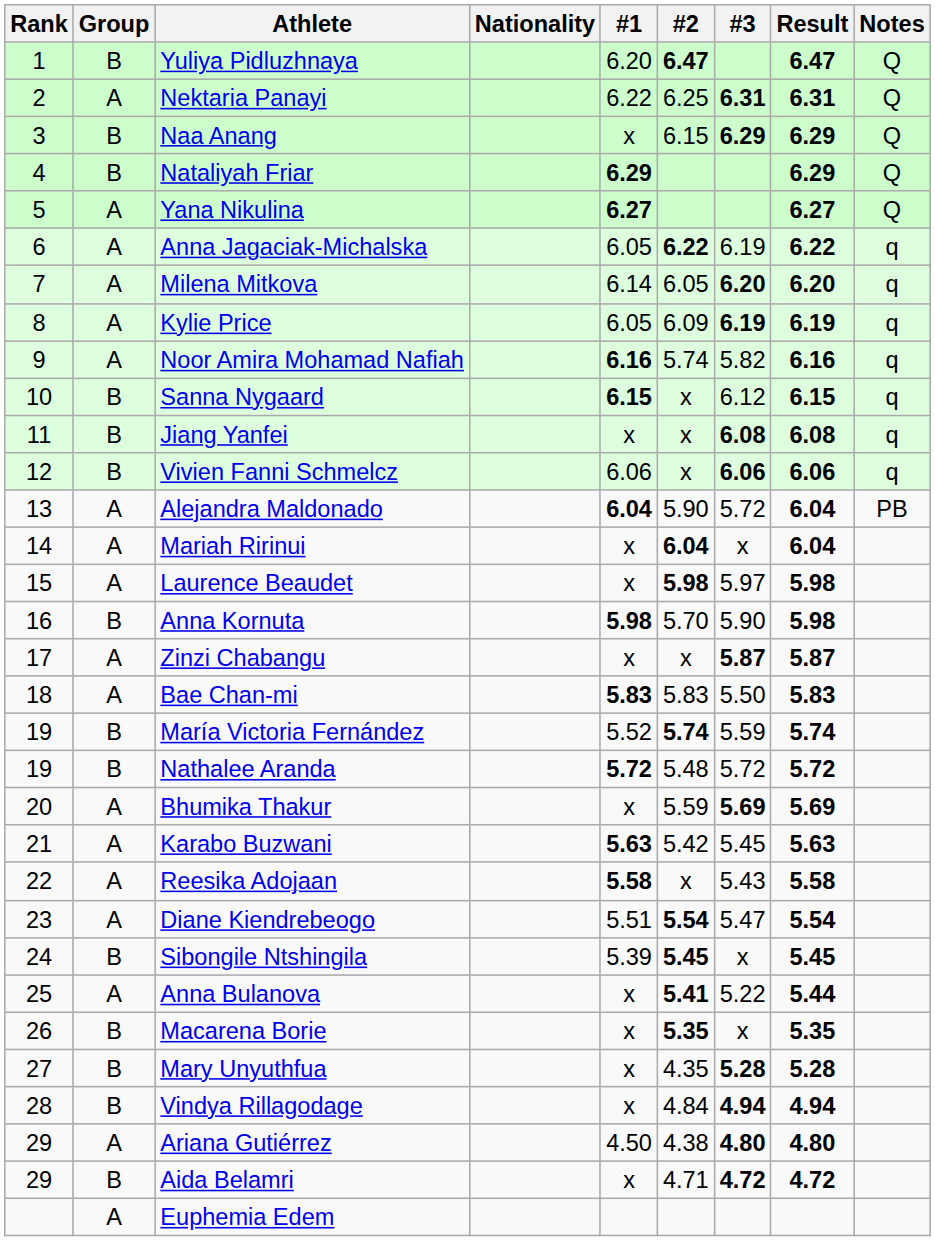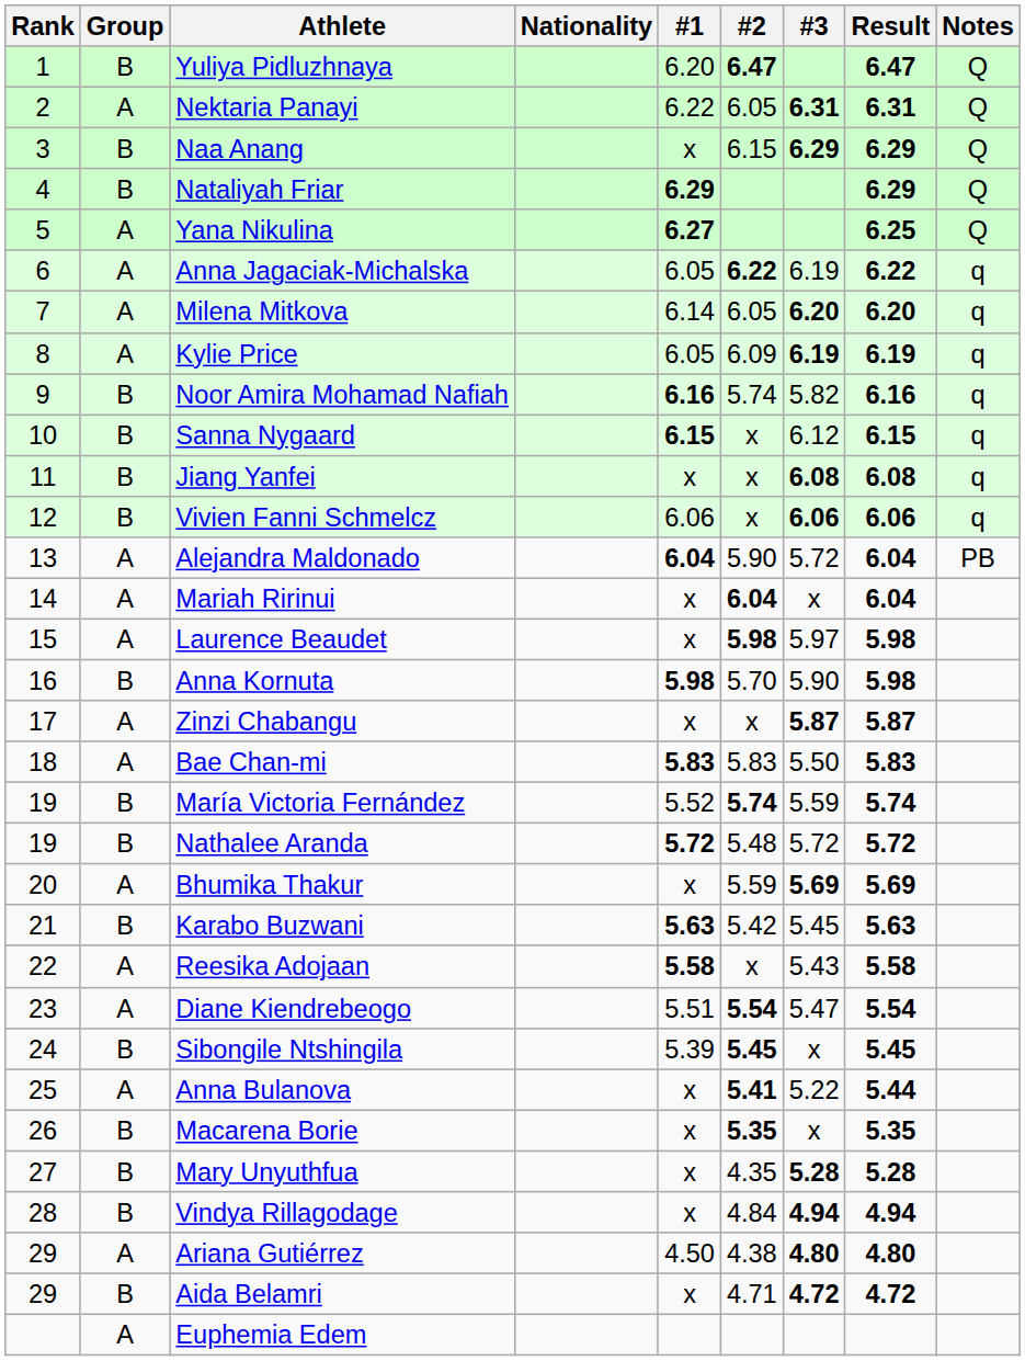 <table class="wikitable sortable" style="text-align:center;font-size:95%">
 <tr>
 <th>Rank</th>
 <th>Group</th>
 <th>Athlete</th>
 <th>Nationality</th>
 <th>#1</th>
 <th>#2</th>
 <th>#3</th>
 <th>Result</th>
 <th>Notes</th>
 </tr>
 <tr bgcolor=ccffcc>
 <td>1</td>
 <td>B</td>
 <td align="left"><a href='#'>Yuliya Pidluzhnaya</a></td>
 <td align=left></td>
 <td>6.20</td>
 <td><strong>6.47</strong></td>
 <td></td>
 <td><strong>6.47</strong></td>
 <td>Q</td>
 </tr>
 <tr bgcolor=ccffcc>
 <td>2</td>
 <td>A</td>
 <td align="left"><a href='#'>Nektaria Panayi</a></td>
 <td align=left></td>
 <td>6.22</td>
-<td>6.25</td>
+<td>6.05</td>
 <td><strong>6.31</strong></td>
 <td><strong>6.31</strong></td>
 <td>Q</td>
 </tr>
 <tr bgcolor=ccffcc>
 <td>3</td>
 <td>B</td>
 <td align="left"><a href='#'>Naa Anang</a></td>
 <td align=left></td>
 <td>x</td>
 <td>6.15</td>
 <td><strong>6.29</strong></td>
 <td><strong>6.29</strong></td>
 <td>Q</td>
 </tr>
 <tr bgcolor=ccffcc>
 <td>4</td>
 <td>B</td>
 <td align="left"><a href='#'>Nataliyah Friar</a></td>
 <td align=left></td>
 <td><strong>6.29</strong></td>
 <td></td>
 <td></td>
 <td><strong>6.29</strong></td>
 <td>Q</td>
 </tr>
 <tr bgcolor=ccffcc>
 <td>5</td>
 <td>A</td>
 <td align="left"><a href='#'>Yana Nikulina</a></td>
 <td align=left></td>
 <td><strong>6.27</strong></td>
 <td></td>
 <td></td>
-<td><strong>6.27</strong></td>
+<td><strong>6.25</strong></td>
 <td>Q</td>
 </tr>
 <tr bgcolor=ddffdd>
 <td>6</td>
 <td>A</td>
 <td align="left"><a href='#'>Anna Jagaciak-Michalska</a></td>
 <td align=left></td>
 <td>6.05</td>
 <td><strong>6.22</strong></td>
 <td>6.19</td>
 <td><strong>6.22</strong></td>
 <td>q</td>
 </tr>
 <tr bgcolor=ddffdd>
 <td>7</td>
 <td>A</td>
 <td align="left"><a href='#'>Milena Mitkova</a></td>
 <td align=left></td>
 <td>6.14</td>
 <td>6.05</td>
 <td><strong>6.20</strong></td>
 <td><strong>6.20</strong></td>
 <td>q</td>
 </tr>
 <tr bgcolor=ddffdd>
 <td>8</td>
 <td>A</td>
 <td align="left"><a href='#'>Kylie Price</a></td>
 <td align=left></td>
 <td>6.05</td>
 <td>6.09</td>
 <td><strong>6.19</strong></td>
 <td><strong>6.19</strong></td>
 <td>q</td>
 </tr>
 <tr bgcolor=ddffdd>
 <td>9</td>
-<td>A</td>
+<td>B</td>
 <td align="left"><a href='#'>Noor Amira Mohamad Nafiah</a></td>
 <td align=left></td>
 <td><strong>6.16</strong></td>
 <td>5.74</td>
 <td>5.82</td>
 <td><strong>6.16</strong></td>
 <td>q</td>
 </tr>
 <tr bgcolor=ddffdd>
 <td>10</td>
 <td>B</td>
 <td align="left"><a href='#'>Sanna Nygaard</a></td>
 <td align=left></td>
 <td><strong>6.15</strong></td>
 <td>x</td>
 <td>6.12</td>
 <td><strong>6.15</strong></td>
 <td>q</td>
 </tr>
 <tr bgcolor=ddffdd>
 <td>11</td>
 <td>B</td>
 <td align="left"><a href='#'>Jiang Yanfei</a></td>
 <td align=left></td>
 <td>x</td>
 <td>x</td>
 <td><strong>6.08</strong></td>
 <td><strong>6.08</strong></td>
 <td>q</td>
 </tr>
 <tr bgcolor=ddffdd>
 <td>12</td>
 <td>B</td>
 <td align="left"><a href='#'>Vivien Fanni Schmelcz</a></td>
 <td align=left></td>
 <td>6.06</td>
 <td>x</td>
 <td><strong>6.06</strong></td>
 <td><strong>6.06</strong></td>
 <td>q</td>
 </tr>
 <tr>
 <td>13</td>
 <td>A</td>
 <td align="left"><a href='#'>Alejandra Maldonado</a></td>
 <td align=left></td>
 <td><strong>6.04</strong></td>
 <td>5.90</td>
 <td>5.72</td>
 <td><strong>6.04</strong></td>
 <td>PB</td>
 </tr>
 <tr>
 <td>14</td>
 <td>A</td>
 <td align="left"><a href='#'>Mariah Ririnui</a></td>
 <td align=left></td>
 <td>x</td>
 <td><strong>6.04</strong></td>
 <td>x</td>
 <td><strong>6.04</strong></td>
 <td></td>
 </tr>
 <tr>
 <td>15</td>
 <td>A</td>
 <td align="left"><a href='#'>Laurence Beaudet</a></td>
 <td align=left></td>
 <td>x</td>
 <td><strong>5.98</strong></td>
 <td>5.97</td>
 <td><strong>5.98</strong></td>
 <td></td>
 </tr>
 <tr>
 <td>16</td>
 <td>B</td>
 <td align="left"><a href='#'>Anna Kornuta</a></td>
 <td align=left></td>
 <td><strong>5.98</strong></td>
 <td>5.70</td>
 <td>5.90</td>
 <td><strong>5.98</strong></td>
 <td></td>
 </tr>
 <tr>
 <td>17</td>
 <td>A</td>
 <td align="left"><a href='#'>Zinzi Chabangu</a></td>
 <td align=left></td>
 <td>x</td>
 <td>x</td>
 <td><strong>5.87</strong></td>
 <td><strong>5.87</strong></td>
 <td></td>
 </tr>
 <tr>
 <td>18</td>
 <td>A</td>
 <td align="left"><a href='#'>Bae Chan-mi</a></td>
 <td align=left></td>
 <td><strong>5.83</strong></td>
 <td>5.83</td>
 <td>5.50</td>
 <td><strong>5.83</strong></td>
 <td></td>
 </tr>
 <tr>
 <td>19</td>
 <td>B</td>
 <td align="left"><a href='#'>María Victoria Fernández</a></td>
 <td align=left></td>
 <td>5.52</td>
 <td><strong>5.74</strong></td>
 <td>5.59</td>
 <td><strong>5.74</strong></td>
 <td></td>
 </tr>
 <tr>
 <td>19</td>
 <td>B</td>
 <td align="left"><a href='#'>Nathalee Aranda</a></td>
 <td align=left></td>
 <td><strong>5.72</strong></td>
 <td>5.48</td>
 <td>5.72</td>
 <td><strong>5.72</strong></td>
 <td></td>
 </tr>
 <tr>
 <td>20</td>
 <td>A</td>
 <td align="left"><a href='#'>Bhumika Thakur</a></td>
 <td align=left></td>
 <td>x</td>
 <td>5.59</td>
 <td><strong>5.69</strong></td>
 <td><strong>5.69</strong></td>
 <td></td>
 </tr>
 <tr>
 <td>21</td>
-<td>A</td>
+<td>B</td>
 <td align="left"><a href='#'>Karabo Buzwani</a></td>
 <td align=left></td>
 <td><strong>5.63</strong></td>
 <td>5.42</td>
 <td>5.45</td>
 <td><strong>5.63</strong></td>
 <td></td>
 </tr>
 <tr>
 <td>22</td>
 <td>A</td>
 <td align="left"><a href='#'>Reesika Adojaan</a></td>
 <td align=left></td>
 <td><strong>5.58</strong></td>
 <td>x</td>
 <td>5.43</td>
 <td><strong>5.58</strong></td>
 <td></td>
 </tr>
 <tr>
 <td>23</td>
 <td>A</td>
 <td align="left"><a href='#'>Diane Kiendrebeogo</a></td>
 <td align=left></td>
 <td>5.51</td>
 <td><strong>5.54</strong></td>
 <td>5.47</td>
 <td><strong>5.54</strong></td>
 <td></td>
 </tr>
 <tr>
 <td>24</td>
 <td>B</td>
 <td align="left"><a href='#'>Sibongile Ntshingila</a></td>
 <td align=left></td>
 <td>5.39</td>
 <td><strong>5.45</strong></td>
 <td>x</td>
 <td><strong>5.45</strong></td>
 <td></td>
 </tr>
 <tr>
 <td>25</td>
 <td>A</td>
 <td align="left"><a href='#'>Anna Bulanova</a></td>
 <td align=left></td>
 <td>x</td>
 <td><strong>5.41</strong></td>
 <td>5.22</td>
 <td><strong>5.44</strong></td>
 <td></td>
 </tr>
 <tr>
 <td>26</td>
 <td>B</td>
 <td align="left"><a href='#'>Macarena Borie</a></td>
 <td align=left></td>
 <td>x</td>
 <td><strong>5.35</strong></td>
 <td>x</td>
 <td><strong>5.35</strong></td>
 <td></td>
 </tr>
 <tr>
 <td>27</td>
 <td>B</td>
 <td align="left"><a href='#'>Mary Unyuthfua</a></td>
 <td align=left></td>
 <td>x</td>
 <td>4.35</td>
 <td><strong>5.28</strong></td>
 <td><strong>5.28</strong></td>
 <td></td>
 </tr>
 <tr>
 <td>28</td>
 <td>B</td>
 <td align="left"><a href='#'>Vindya Rillagodage</a></td>
 <td align=left></td>
 <td>x</td>
 <td>4.84</td>
 <td><strong>4.94</strong></td>
 <td><strong>4.94</strong></td>
 <td></td>
 </tr>
 <tr>
 <td>29</td>
 <td>A</td>
 <td align="left"><a href='#'>Ariana Gutiérrez</a></td>
 <td align=left></td>
 <td>4.50</td>
 <td>4.38</td>
 <td><strong>4.80</strong></td>
 <td><strong>4.80</strong></td>
 <td></td>
 </tr>
 <tr>
 <td>29</td>
 <td>B</td>
 <td align="left"><a href='#'>Aida Belamri</a></td>
 <td align=left></td>
 <td>x</td>
 <td>4.71</td>
 <td><strong>4.72</strong></td>
 <td><strong>4.72</strong></td>
 <td></td>
 </tr>
 <tr>
 <td></td>
 <td>A</td>
 <td align="left"><a href='#'>Euphemia Edem</a></td>
 <td align=left></td>
 <td></td>
 <td></td>
 <td></td>
 <td><strong></strong></td>
 <td></td>
 </tr>
 </table>
